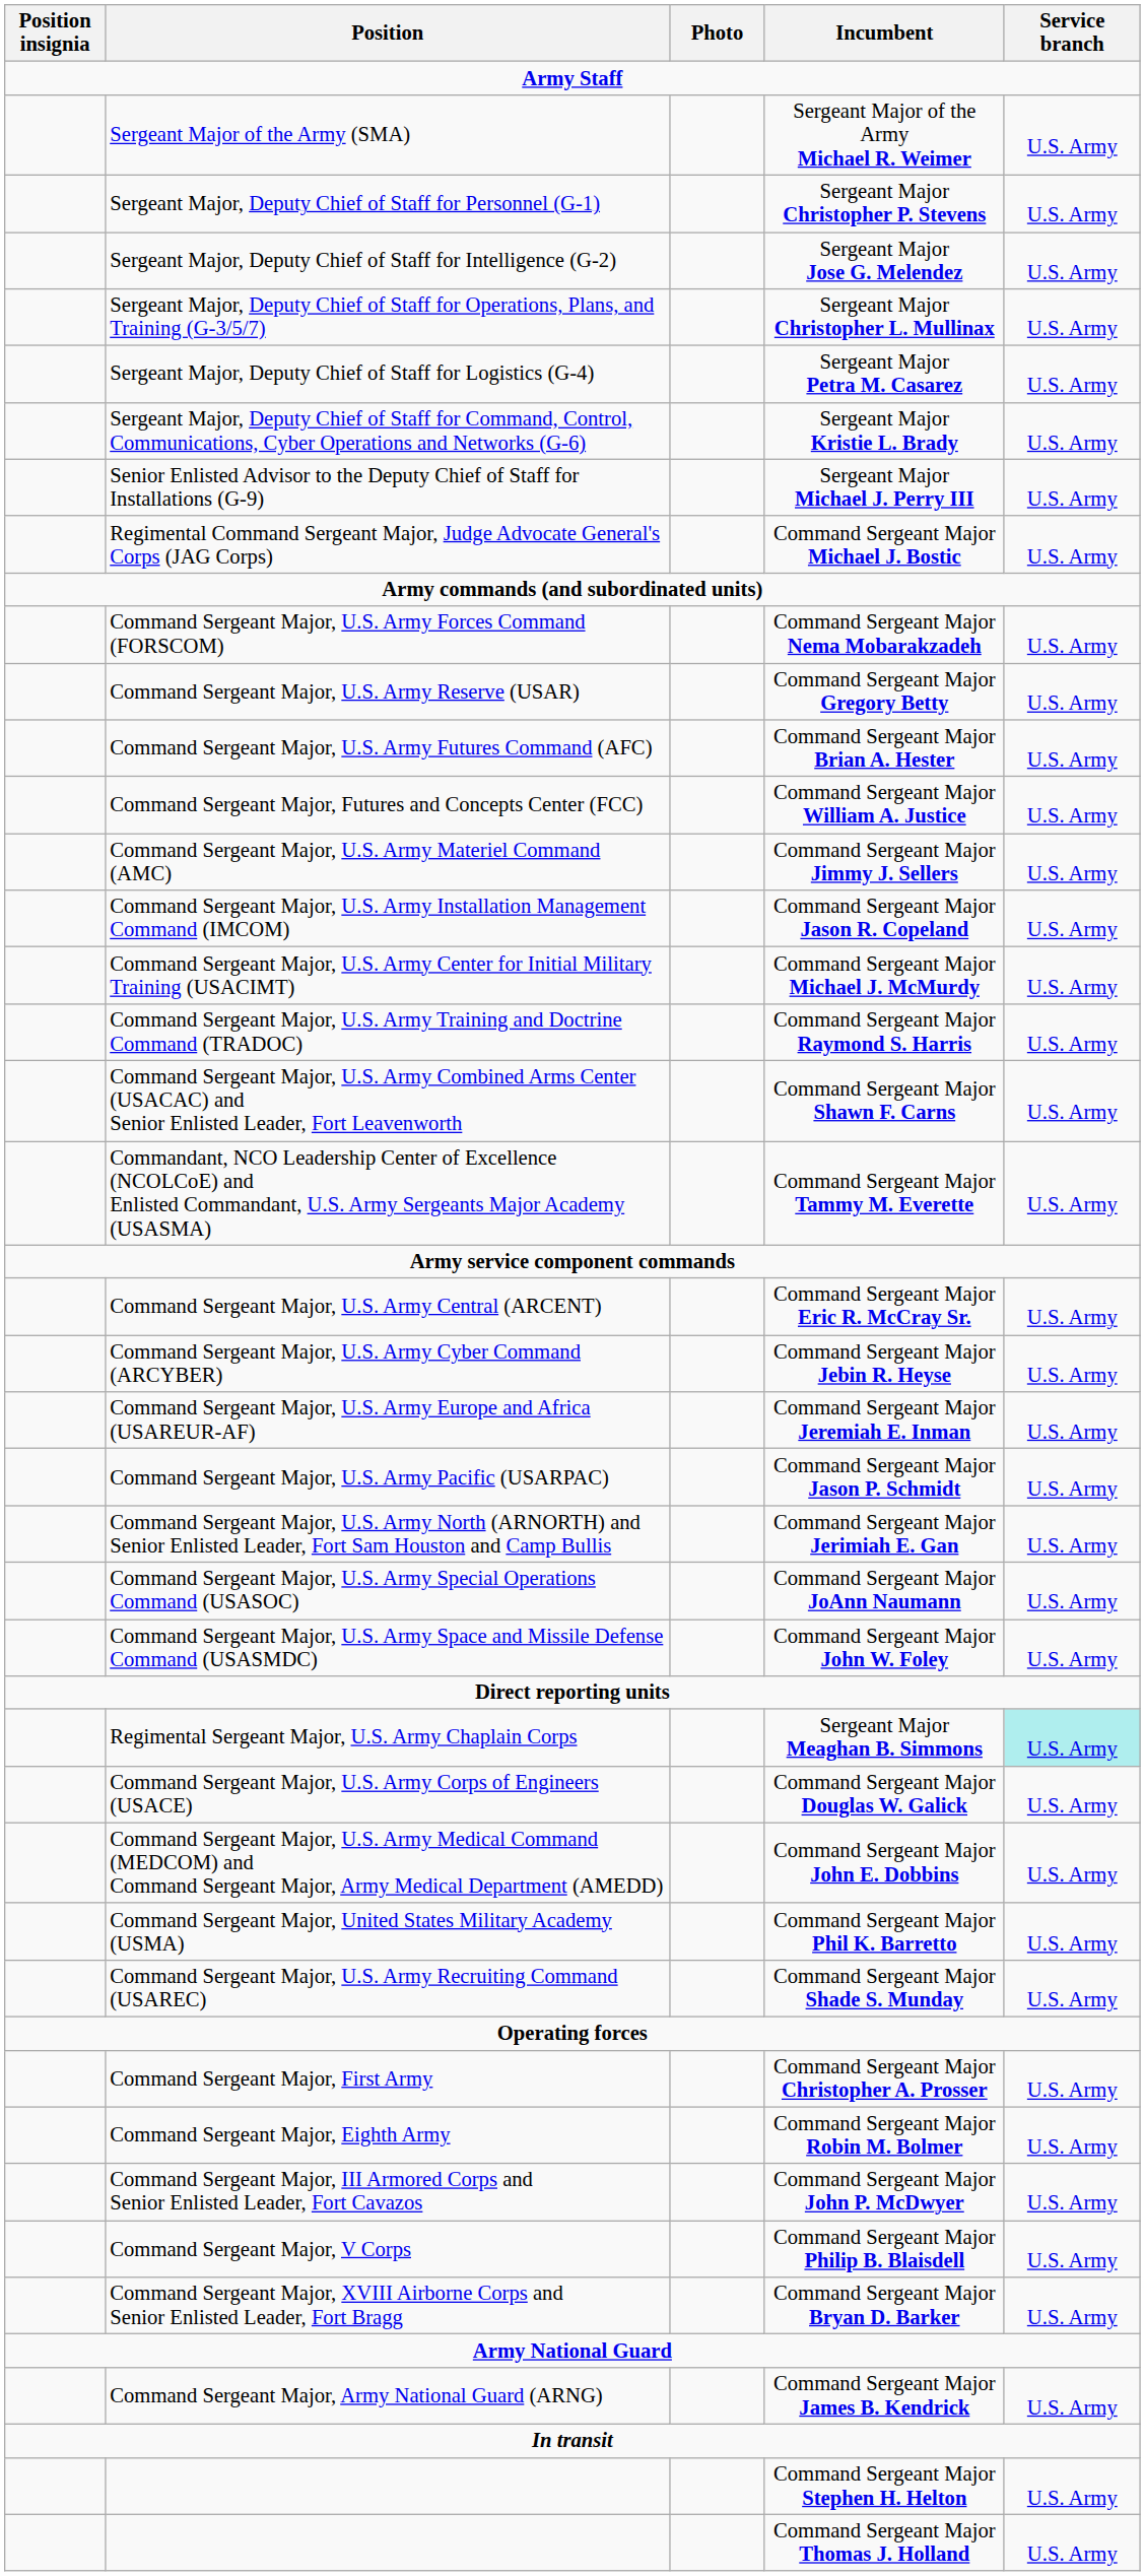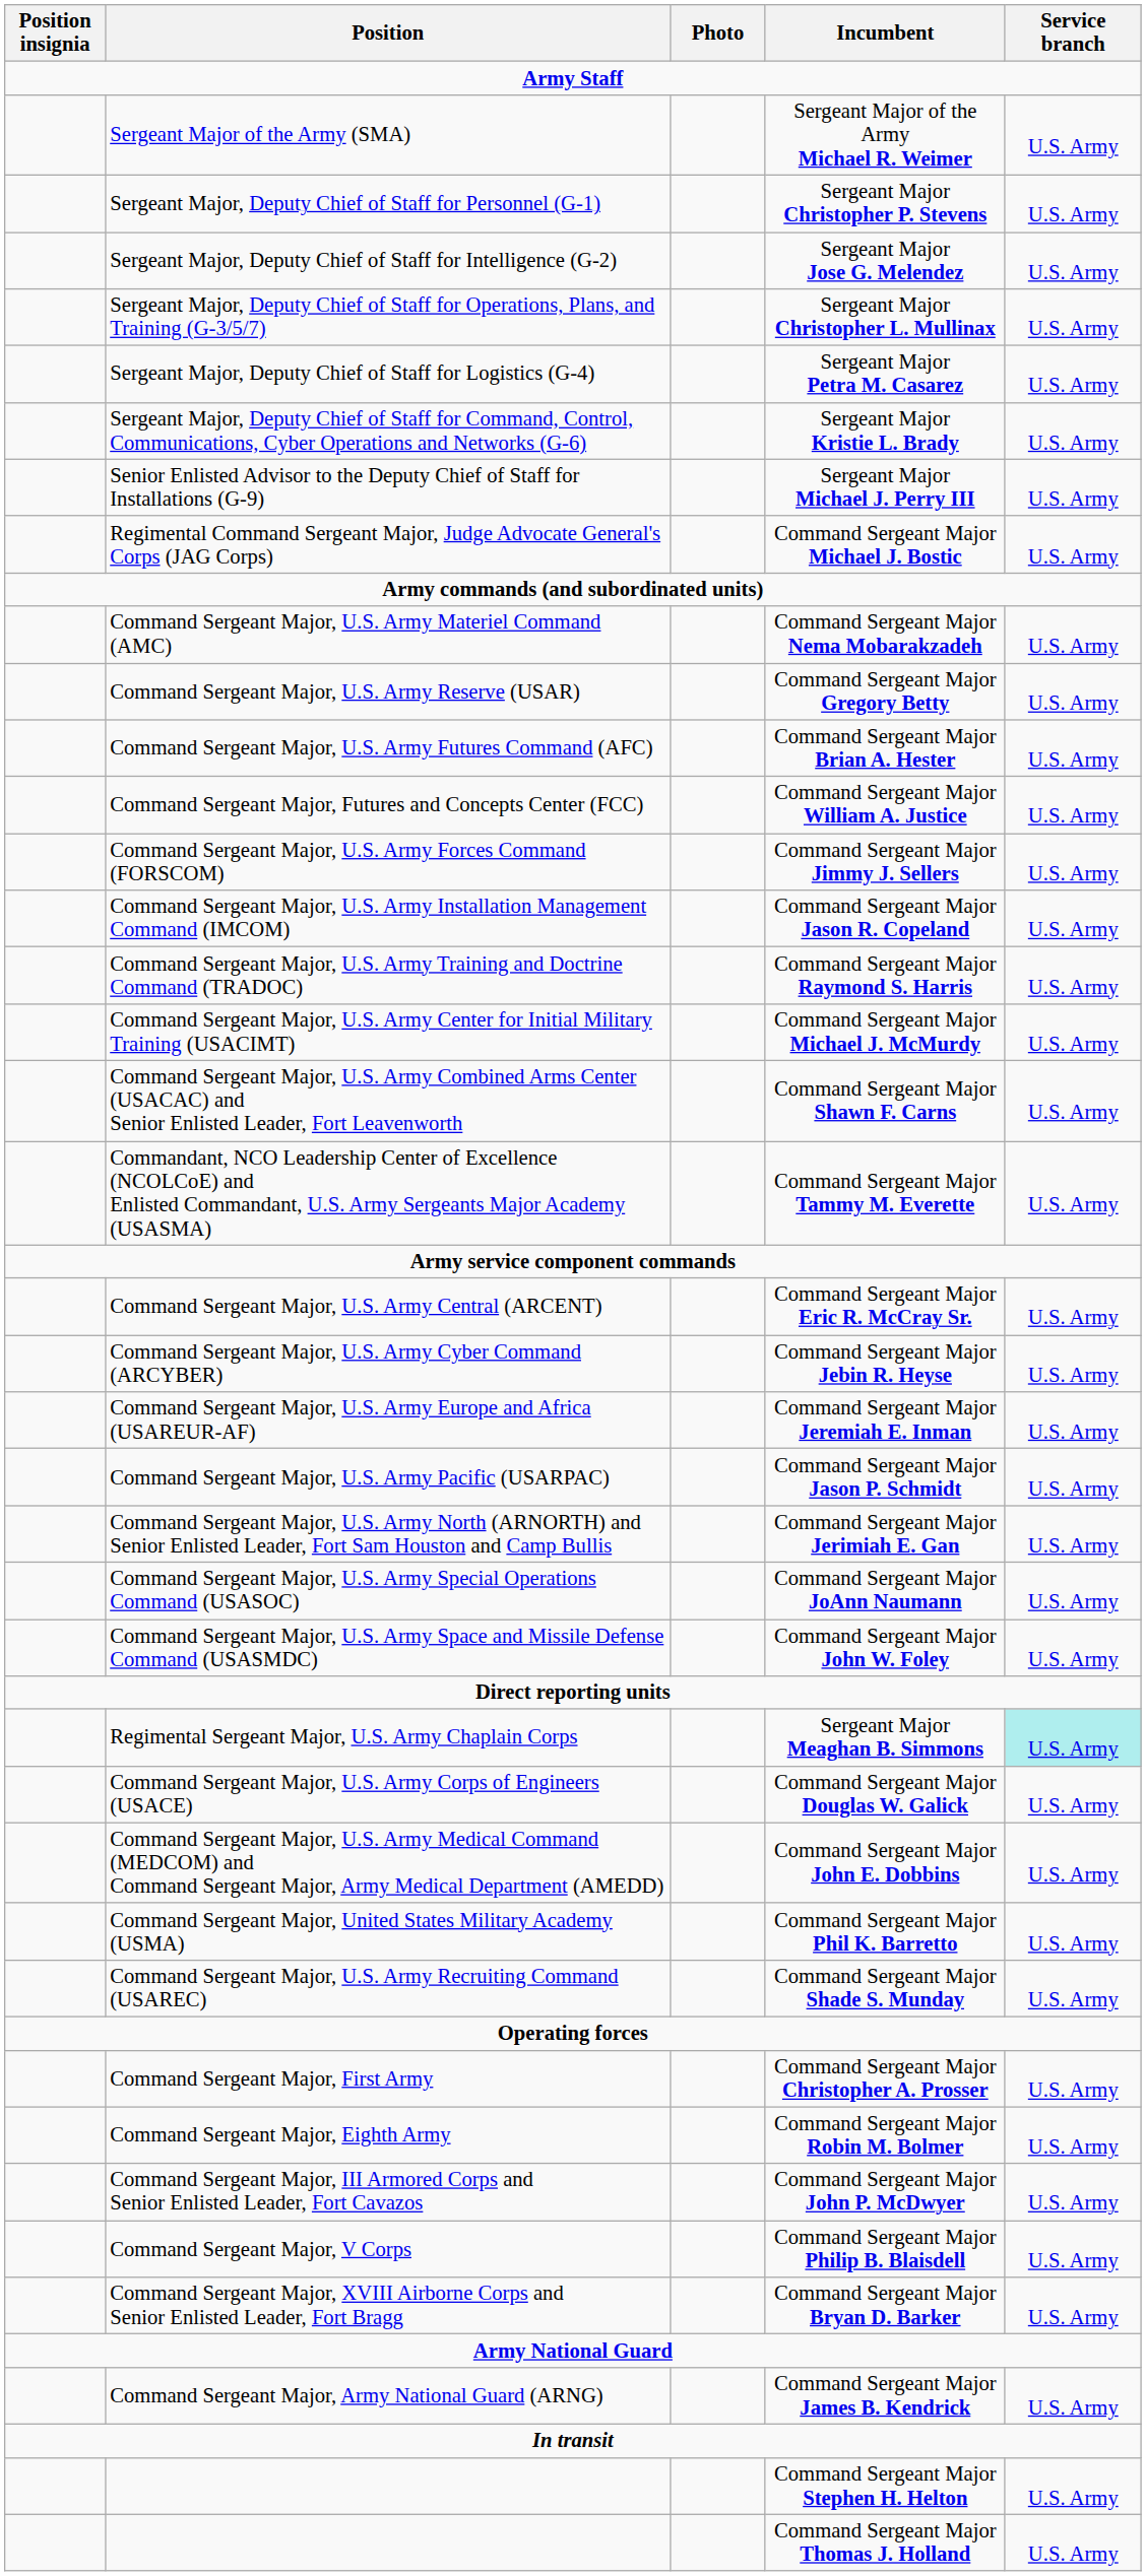 <table class="wikitable">
 <tr>
 <th width="75" style="text-align:center">Position insignia</th>
 <th width="550" style="text-align:center">Position</th>
 <th width="75" style="text-align:center">Photo</th>
 <th width="205" style="text-align:center">Incumbent</th>
 <th width="115" style="text-align:center">Service branch</th>
 </tr>
 <tr>
 <td colspan="5" style="text-align:center"><strong><a href='#'>Army Staff</a></strong></td>
 </tr>
 <tr>
 <td></td>
 <td><a href='#'>Sergeant Major of the Army</a> (SMA)</td>
 <td></td>
 <td style="text-align:center">Sergeant Major of the Army<br><strong><a href='#'>Michael R. Weimer</a></strong></td>
 <td style="text-align:center"><br><a href='#'>U.S. Army</a></td>
 </tr>
 <tr>
 <td></td>
 <td>Sergeant Major, <a href='#'>Deputy Chief of Staff for Personnel (G-1)</a></td>
 <td></td>
 <td style="text-align:center">Sergeant Major<br><strong><a href='#'>Christopher P. Stevens</a></strong></td>
 <td style="text-align:center"><br><a href='#'>U.S. Army</a></td>
 </tr>
 <tr>
 <td></td>
 <td>Sergeant Major, Deputy Chief of Staff for Intelligence (G-2)</td>
 <td></td>
 <td style="text-align:center">Sergeant Major<br><strong><a href='#'>Jose G. Melendez</a></strong></td>
 <td style="text-align:center"><br><a href='#'>U.S. Army</a></td>
 </tr>
 <tr>
 <td></td>
 <td>Sergeant Major, <a href='#'>Deputy Chief of Staff for Operations, Plans, and Training (G-3/5/7)</a></td>
 <td></td>
 <td style="text-align:center">Sergeant Major<br><strong><a href='#'>Christopher L. Mullinax</a></strong></td>
 <td style="text-align:center"><br><a href='#'>U.S. Army</a></td>
 </tr>
 <tr>
 <td></td>
 <td>Sergeant Major, Deputy Chief of Staff for Logistics (G-4)</td>
 <td></td>
 <td style="text-align:center">Sergeant Major<br><strong><a href='#'>Petra M. Casarez</a></strong></td>
 <td style="text-align:center"><br><a href='#'>U.S. Army</a></td>
 </tr>
 <tr>
 <td></td>
 <td>Sergeant Major, <a href='#'>Deputy Chief of Staff for Command, Control, Communications, Cyber Operations and Networks (G-6)</a></td>
 <td></td>
 <td style="text-align:center">Sergeant Major<br><strong><a href='#'>Kristie L. Brady</a></strong></td>
 <td style="text-align:center"><br><a href='#'>U.S. Army</a></td>
 </tr>
 <tr>
 <td></td>
 <td>Senior Enlisted Advisor to the Deputy Chief of Staff for Installations (G-9)</td>
 <td></td>
 <td style="text-align:center">Sergeant Major<br><strong><a href='#'>Michael J. Perry III</a></strong></td>
 <td style="text-align:center"><br><a href='#'>U.S. Army</a></td>
 </tr>
 <tr>
 <td></td>
 <td>Regimental Command Sergeant Major, <a href='#'>Judge Advocate General's Corps</a> (JAG Corps)</td>
 <td></td>
 <td style="text-align:center">Command Sergeant Major<br><strong><a href='#'>Michael J. Bostic</a></strong></td>
 <td style="text-align:center"><br><a href='#'>U.S. Army</a></td>
 </tr>
 <tr>
 <td colspan="5" style="text-align:center"><strong>Army commands (and subordinated units)</strong></td>
 </tr>
 <tr>
 <td></td>
-<td>Command Sergeant Major, <a href='#'>U.S. Army Forces Command</a> (FORSCOM)</td>
+<td>Command Sergeant Major, <a href='#'>U.S. Army Materiel Command</a> (AMC)</td>
 <td></td>
 <td style="text-align:center">Command Sergeant Major<br><strong><a href='#'>Nema Mobarakzadeh</a></strong></td>
 <td style="text-align:center"><br><a href='#'>U.S. Army</a></td>
 </tr>
 <tr>
 <td></td>
 <td>Command Sergeant Major, <a href='#'>U.S. Army Reserve</a> (USAR)</td>
 <td></td>
 <td style="text-align:center">Command Sergeant Major<br><strong><a href='#'>Gregory Betty</a></strong></td>
 <td style="text-align:center"><br><a href='#'>U.S. Army</a></td>
 </tr>
 <tr>
 <td></td>
 <td>Command Sergeant Major, <a href='#'>U.S. Army Futures Command</a> (AFC)</td>
 <td></td>
 <td style="text-align:center">Command Sergeant Major<br><strong><a href='#'>Brian A. Hester</a></strong></td>
 <td style="text-align:center"><br><a href='#'>U.S. Army</a></td>
 </tr>
 <tr>
 <td></td>
 <td>Command Sergeant Major, Futures and Concepts Center (FCC)</td>
 <td></td>
 <td style="text-align:center">Command Sergeant Major<br><strong><a href='#'>William A. Justice</a></strong></td>
 <td style="text-align:center"><br><a href='#'>U.S. Army</a></td>
 </tr>
 <tr>
 <td></td>
-<td>Command Sergeant Major, <a href='#'>U.S. Army Materiel Command</a> (AMC)</td>
+<td>Command Sergeant Major, <a href='#'>U.S. Army Forces Command</a> (FORSCOM)</td>
 <td></td>
 <td style="text-align:center">Command Sergeant Major<br><strong><a href='#'>Jimmy J. Sellers</a></strong></td>
 <td style="text-align:center"><br><a href='#'>U.S. Army</a></td>
 </tr>
 <tr>
 <td></td>
 <td>Command Sergeant Major, <a href='#'>U.S. Army Installation Management Command</a> (IMCOM)</td>
 <td></td>
 <td style="text-align:center">Command Sergeant Major<br><strong><a href='#'>Jason R. Copeland</a></strong></td>
 <td style="text-align:center"><br><a href='#'>U.S. Army</a></td>
 </tr>
 <tr>
 <td></td>
-<td>Command Sergeant Major, <a href='#'>U.S. Army Center for Initial Military Training</a> (USACIMT)</td>
+<td>Command Sergeant Major, <a href='#'>U.S. Army Training and Doctrine Command</a> (TRADOC)</td>
 <td></td>
-<td style="text-align:center">Command Sergeant Major<br><strong><a href='#'>Michael J. McMurdy</a></strong></td>
+<td style="text-align:center">Command Sergeant Major<br><strong><a href='#'>Raymond S. Harris</a></strong></td>
 <td style="text-align:center"><br><a href='#'>U.S. Army</a></td>
 </tr>
 <tr>
 <td></td>
-<td>Command Sergeant Major, <a href='#'>U.S. Army Training and Doctrine Command</a> (TRADOC)</td>
+<td>Command Sergeant Major, <a href='#'>U.S. Army Center for Initial Military Training</a> (USACIMT)</td>
 <td></td>
-<td style="text-align:center">Command Sergeant Major<br><strong><a href='#'>Raymond S. Harris</a></strong></td>
+<td style="text-align:center">Command Sergeant Major<br><strong><a href='#'>Michael J. McMurdy</a></strong></td>
 <td style="text-align:center"><br><a href='#'>U.S. Army</a></td>
 </tr>
 <tr>
 <td></td>
 <td>Command Sergeant Major, <a href='#'>U.S. Army Combined Arms Center</a> (USACAC) and<br>Senior Enlisted Leader, <a href='#'>Fort Leavenworth</a></td>
 <td></td>
 <td style="text-align:center">Command Sergeant Major<br><strong><a href='#'>Shawn F. Carns</a></strong></td>
 <td style="text-align:center"><br><a href='#'>U.S. Army</a></td>
 </tr>
 <tr>
 <td></td>
 <td>Commandant, NCO Leadership Center of Excellence (NCOLCoE) and<br>Enlisted Commandant, <a href='#'>U.S. Army Sergeants Major Academy</a> (USASMA)</td>
 <td></td>
 <td style="text-align:center">Command Sergeant Major<br><strong><a href='#'>Tammy M. Everette</a></strong></td>
 <td style="text-align:center"><br><a href='#'>U.S. Army</a></td>
 </tr>
 <tr>
 <td colspan="5" style="text-align:center"><strong>Army service component commands</strong></td>
 </tr>
 <tr>
 <td></td>
 <td>Command Sergeant Major, <a href='#'>U.S. Army Central</a> (ARCENT)</td>
 <td></td>
 <td style="text-align:center">Command Sergeant Major<br><strong><a href='#'>Eric R. McCray Sr.</a></strong></td>
 <td style="text-align:center"><br><a href='#'>U.S. Army</a></td>
 </tr>
 <tr>
 <td></td>
 <td>Command Sergeant Major, <a href='#'>U.S. Army Cyber Command</a> (ARCYBER)</td>
 <td></td>
 <td style="text-align:center">Command Sergeant Major<br><strong><a href='#'>Jebin R. Heyse</a></strong></td>
 <td style="text-align:center"><br><a href='#'>U.S. Army</a></td>
 </tr>
 <tr>
 <td></td>
 <td>Command Sergeant Major, <a href='#'>U.S. Army Europe and Africa</a> (USAREUR-AF)</td>
 <td></td>
 <td style="text-align:center">Command Sergeant Major<br><strong><a href='#'>Jeremiah E. Inman</a></strong></td>
 <td style="text-align:center"><br><a href='#'>U.S. Army</a></td>
 </tr>
 <tr>
 <td></td>
 <td>Command Sergeant Major, <a href='#'>U.S. Army Pacific</a> (USARPAC)</td>
 <td></td>
 <td style="text-align:center">Command Sergeant Major<br><strong><a href='#'>Jason P. Schmidt</a></strong></td>
 <td style="text-align:center"><br><a href='#'>U.S. Army</a></td>
 </tr>
 <tr>
 <td></td>
 <td>Command Sergeant Major, <a href='#'>U.S. Army North</a> (ARNORTH) and<br>Senior Enlisted Leader, <a href='#'>Fort Sam Houston</a> and <a href='#'>Camp Bullis</a></td>
 <td></td>
 <td style="text-align:center">Command Sergeant Major<br><strong><a href='#'>Jerimiah E. Gan</a></strong></td>
 <td style="text-align:center"><br><a href='#'>U.S. Army</a></td>
 </tr>
 <tr>
 <td></td>
 <td>Command Sergeant Major, <a href='#'>U.S. Army Special Operations Command</a> (USASOC)</td>
 <td></td>
 <td style="text-align:center">Command Sergeant Major<br><strong><a href='#'>JoAnn Naumann</a></strong></td>
 <td style="text-align:center"><br><a href='#'>U.S. Army</a></td>
 </tr>
 <tr>
 <td></td>
 <td>Command Sergeant Major, <a href='#'>U.S. Army Space and Missile Defense Command</a> (USASMDC)</td>
 <td></td>
 <td style="text-align:center">Command Sergeant Major<br><strong><a href='#'>John W. Foley</a></strong></td>
 <td style="text-align:center"><br><a href='#'>U.S. Army</a></td>
 </tr>
 <tr>
 <td colspan="5" style="text-align:center"><strong>Direct reporting units</strong></td>
 </tr>
 <tr>
 <td></td>
 <td>Regimental Sergeant Major, <a href='#'>U.S. Army Chaplain Corps</a></td>
 <td></td>
 <td style="text-align:center">Sergeant Major<br><strong><a href='#'>Meaghan B. Simmons</a></strong></td>
 <td style="background: paleturquoise; text-align:center"><br><a href='#'>U.S. Army</a></td>
 </tr>
 <tr>
 <td></td>
 <td>Command Sergeant Major, <a href='#'>U.S. Army Corps of Engineers</a> (USACE)</td>
 <td></td>
 <td style="text-align:center">Command Sergeant Major<br><strong><a href='#'>Douglas W. Galick</a></strong></td>
 <td style="text-align:center"><br><a href='#'>U.S. Army</a></td>
 </tr>
 <tr>
 <td> </td>
 <td>Command Sergeant Major, <a href='#'>U.S. Army Medical Command</a> (MEDCOM) and<br>Command Sergeant Major, <a href='#'>Army Medical Department</a> (AMEDD)</td>
 <td></td>
 <td style="text-align:center">Command Sergeant Major<br><strong><a href='#'>John E. Dobbins</a></strong></td>
 <td style="text-align:center"><br><a href='#'>U.S. Army</a></td>
 </tr>
 <tr>
 <td></td>
 <td>Command Sergeant Major, <a href='#'>United States Military Academy</a> (USMA)</td>
 <td></td>
 <td style="text-align:center">Command Sergeant Major<br><strong><a href='#'>Phil K. Barretto</a></strong></td>
 <td style="text-align:center"><br><a href='#'>U.S. Army</a></td>
 </tr>
 <tr>
 <td></td>
 <td>Command Sergeant Major, <a href='#'>U.S. Army Recruiting Command</a> (USAREC)</td>
 <td></td>
 <td style="text-align:center">Command Sergeant Major<br><strong><a href='#'>Shade S. Munday</a></strong></td>
 <td style="text-align:center"><br><a href='#'>U.S. Army</a></td>
 </tr>
 <tr>
 <td colspan="5" style="text-align:center"><strong>Operating forces</strong></td>
 </tr>
 <tr>
 <td></td>
 <td>Command Sergeant Major, <a href='#'>First Army</a></td>
 <td></td>
 <td style="text-align:center">Command Sergeant Major<br><strong><a href='#'>Christopher A. Prosser</a></strong></td>
 <td style="text-align:center"><br><a href='#'>U.S. Army</a></td>
 </tr>
 <tr>
 <td></td>
 <td>Command Sergeant Major, <a href='#'>Eighth Army</a></td>
 <td></td>
 <td style="text-align:center">Command Sergeant Major<br><strong><a href='#'>Robin M. Bolmer</a></strong></td>
 <td style="text-align:center"><br><a href='#'>U.S. Army</a></td>
 </tr>
 <tr>
 <td></td>
 <td>Command Sergeant Major, <a href='#'>III Armored Corps</a> and<br>Senior Enlisted Leader, <a href='#'>Fort Cavazos</a></td>
 <td></td>
 <td style="text-align:center">Command Sergeant Major<br><strong><a href='#'>John P. McDwyer</a></strong></td>
 <td style="text-align:center"><br><a href='#'>U.S. Army</a></td>
 </tr>
 <tr>
 <td></td>
 <td>Command Sergeant Major, <a href='#'>V Corps</a></td>
 <td></td>
 <td style="text-align:center">Command Sergeant Major<br><strong><a href='#'>Philip B. Blaisdell</a></strong></td>
 <td style="text-align:center"><br><a href='#'>U.S. Army</a></td>
 </tr>
 <tr>
 <td></td>
 <td>Command Sergeant Major, <a href='#'>XVIII Airborne Corps</a> and<br>Senior Enlisted Leader, <a href='#'>Fort Bragg</a></td>
 <td></td>
 <td style="text-align:center">Command Sergeant Major<br><strong><a href='#'>Bryan D. Barker</a></strong></td>
 <td style="text-align:center"><br><a href='#'>U.S. Army</a></td>
 </tr>
 <tr>
 <td colspan="5" style="text-align:center"><strong><a href='#'>Army National Guard</a></strong></td>
 </tr>
 <tr>
 <td></td>
 <td>Command Sergeant Major, <a href='#'>Army National Guard</a> (ARNG)</td>
 <td></td>
 <td style="text-align:center">Command Sergeant Major<br><strong><a href='#'>James B. Kendrick</a></strong></td>
 <td style="text-align:center"><br><a href='#'>U.S. Army</a></td>
 </tr>
 <tr>
 <td colspan="5" style="text-align:center"><strong><em>In transit</em></strong></td>
 </tr>
 <tr>
 <td></td>
 <td></td>
 <td></td>
 <td style="text-align:center">Command Sergeant Major<br><strong><a href='#'>Stephen H. Helton</a></strong></td>
 <td style="text-align:center"><br><a href='#'>U.S. Army</a></td>
 </tr>
 <tr>
 <td></td>
 <td></td>
 <td></td>
 <td style="text-align:center">Command Sergeant Major<br><strong><a href='#'>Thomas J. Holland</a></strong></td>
 <td style="text-align:center"><br><a href='#'>U.S. Army</a></td>
 </tr>
 </table>
